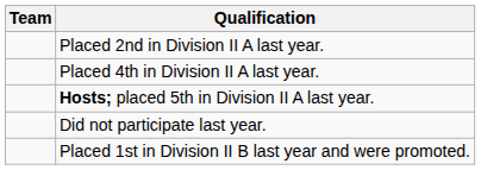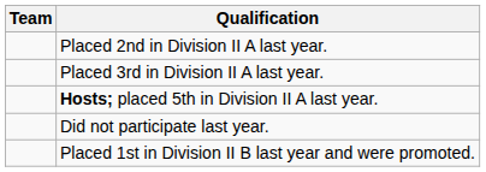 <table class="wikitable">
 <tr>
 <th>Team</th>
 <th>Qualification</th>
 </tr>
 <tr>
 <td></td>
 <td>Placed 2nd in Division II A last year.</td>
 </tr>
 <tr>
 <td></td>
-<td>Placed 4th in Division II A last year.</td>
+<td>Placed 3rd in Division II A last year.</td>
 </tr>
 <tr>
 <td></td>
 <td><strong>Hosts;</strong> placed 5th in Division II A last year.</td>
 </tr>
 <tr>
 <td><s></s></td>
 <td>Did not participate last year.</td>
 </tr>
 <tr>
 <td></td>
 <td>Placed 1st in Division II B last year and were promoted.</td>
 </tr>
 </table>
